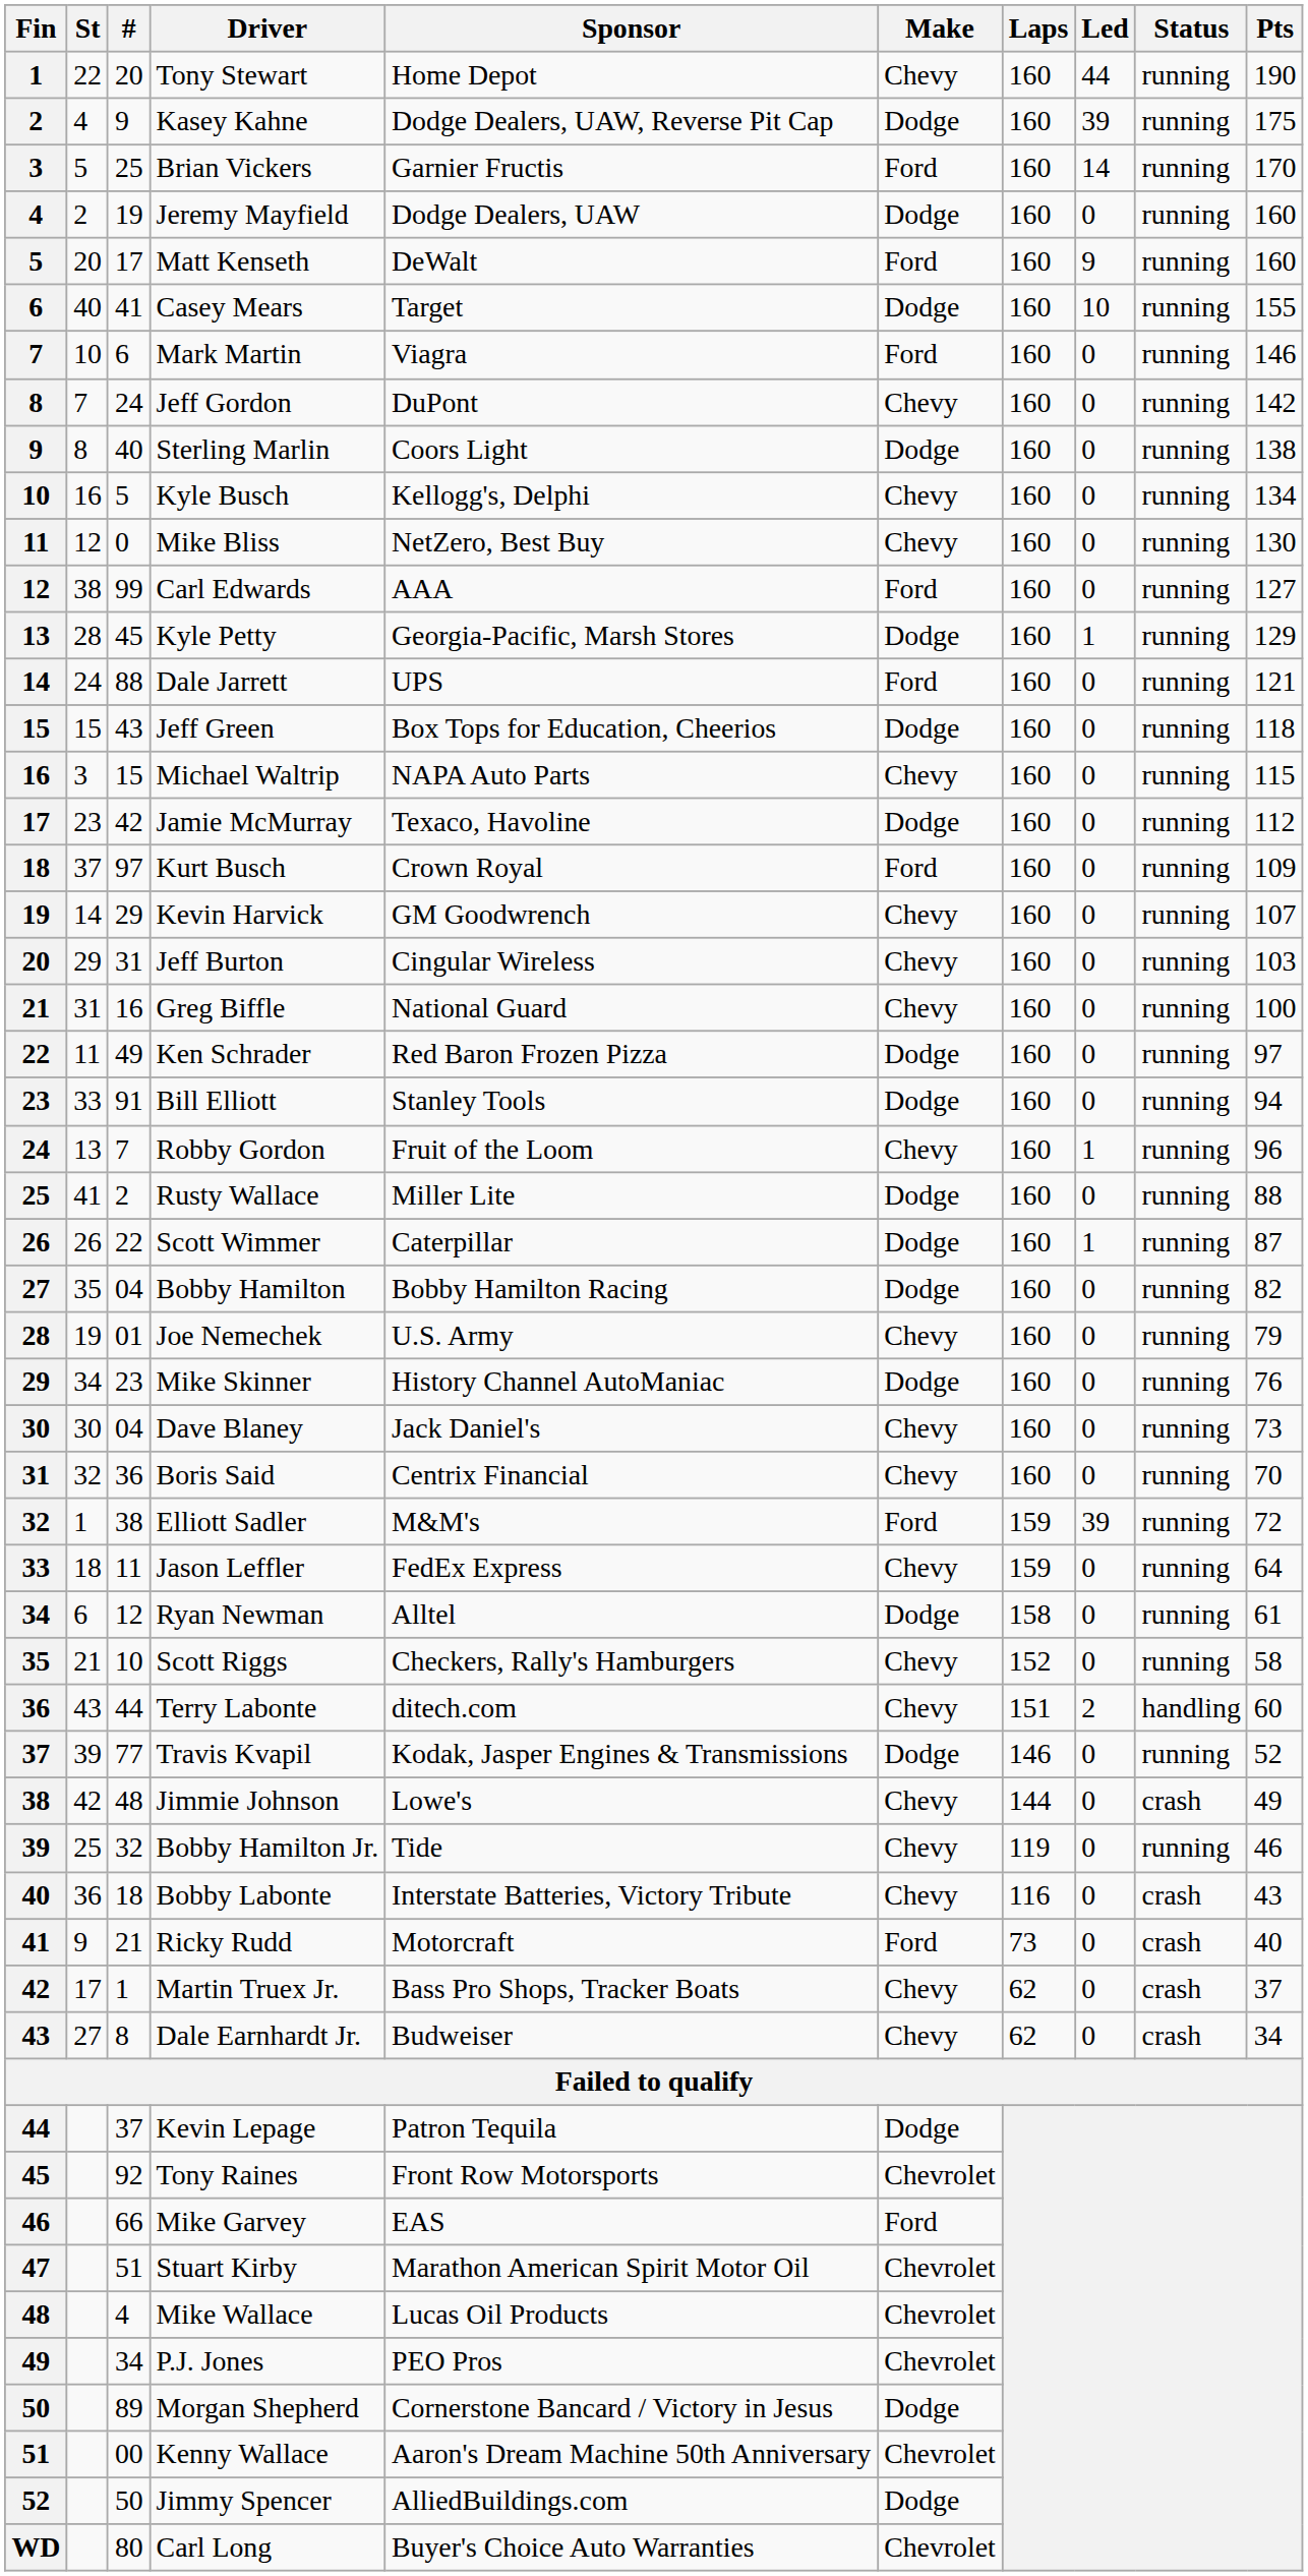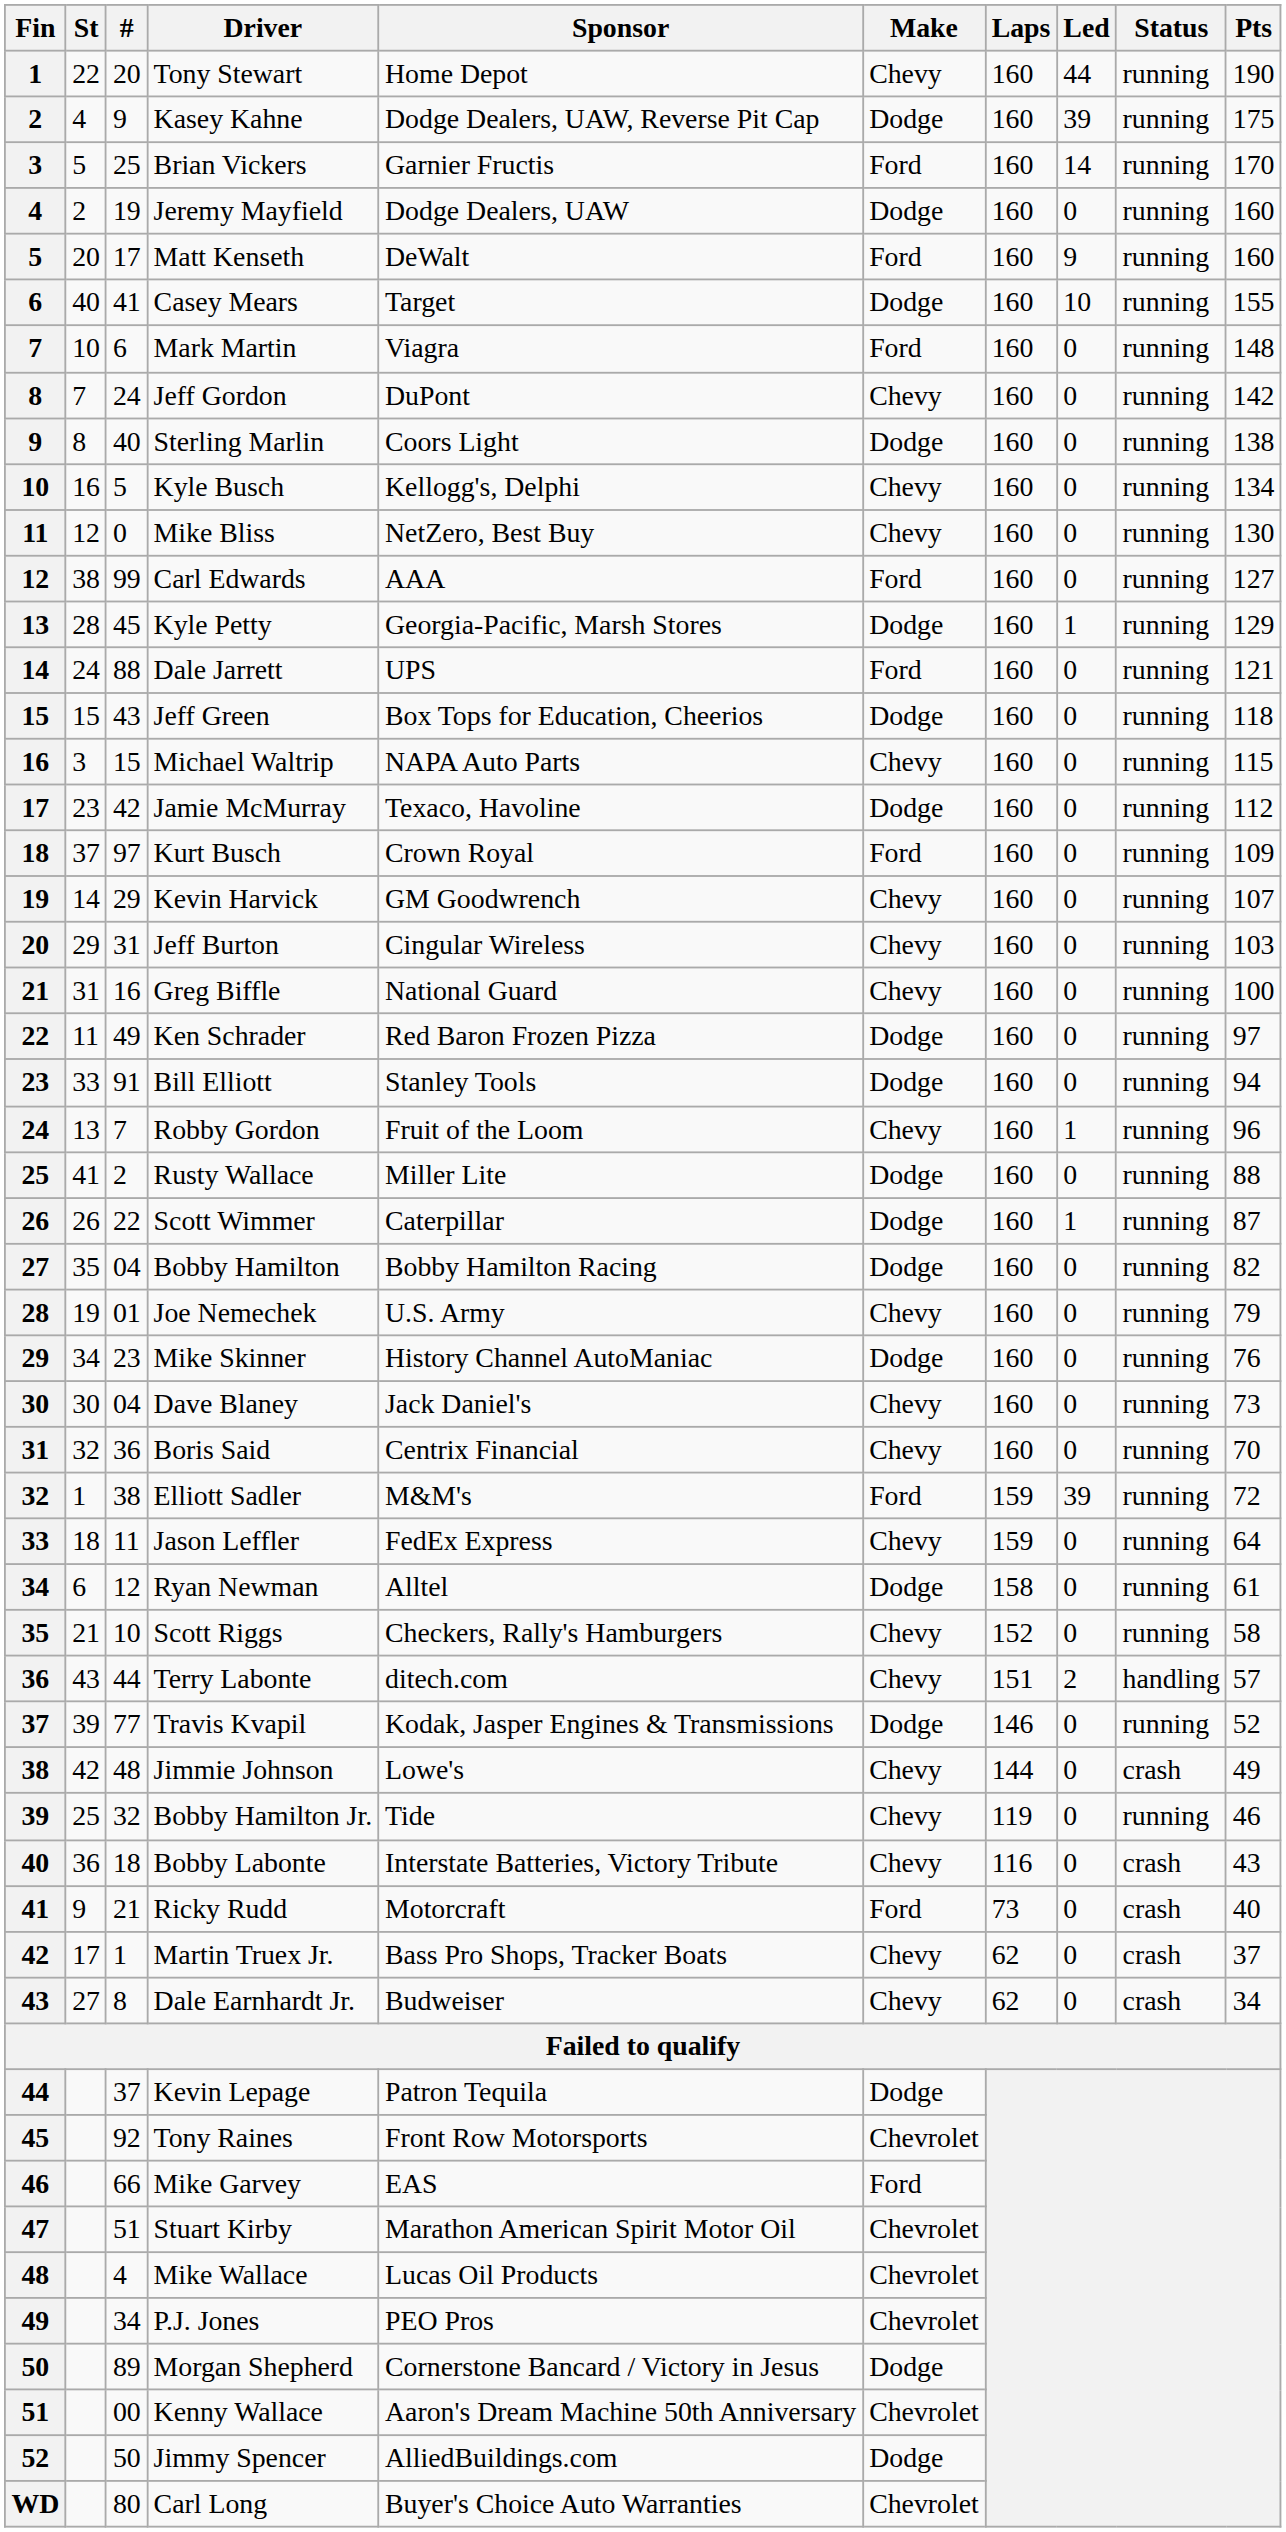 <table class="wikitable" style="font-size:95%">
 <tr>
 <th>Fin</th>
 <th>St</th>
 <th>#</th>
 <th>Driver</th>
 <th>Sponsor</th>
 <th>Make</th>
 <th>Laps</th>
 <th>Led</th>
 <th>Status</th>
 <th>Pts</th>
 </tr>
 <tr>
 <th>1</th>
 <td>22</td>
 <td>20</td>
 <td>Tony Stewart</td>
 <td>Home Depot</td>
 <td>Chevy</td>
 <td>160</td>
 <td>44</td>
 <td>running</td>
 <td>190</td>
 </tr>
 <tr>
 <th>2</th>
 <td>4</td>
 <td>9</td>
 <td>Kasey Kahne</td>
 <td>Dodge Dealers, UAW, Reverse Pit Cap</td>
 <td>Dodge</td>
 <td>160</td>
 <td>39</td>
 <td>running</td>
 <td>175</td>
 </tr>
 <tr>
 <th>3</th>
 <td>5</td>
 <td>25</td>
 <td>Brian Vickers</td>
 <td>Garnier Fructis</td>
 <td>Ford</td>
 <td>160</td>
 <td>14</td>
 <td>running</td>
 <td>170</td>
 </tr>
 <tr>
 <th>4</th>
 <td>2</td>
 <td>19</td>
 <td>Jeremy Mayfield</td>
 <td>Dodge Dealers, UAW</td>
 <td>Dodge</td>
 <td>160</td>
 <td>0</td>
 <td>running</td>
 <td>160</td>
 </tr>
 <tr>
 <th>5</th>
 <td>20</td>
 <td>17</td>
 <td>Matt Kenseth</td>
 <td>DeWalt</td>
 <td>Ford</td>
 <td>160</td>
 <td>9</td>
 <td>running</td>
 <td>160</td>
 </tr>
 <tr>
 <th>6</th>
 <td>40</td>
 <td>41</td>
 <td>Casey Mears</td>
 <td>Target</td>
 <td>Dodge</td>
 <td>160</td>
 <td>10</td>
 <td>running</td>
 <td>155</td>
 </tr>
 <tr>
 <th>7</th>
 <td>10</td>
 <td>6</td>
 <td>Mark Martin</td>
 <td>Viagra</td>
 <td>Ford</td>
 <td>160</td>
 <td>0</td>
 <td>running</td>
-<td>146</td>
+<td>148</td>
 </tr>
 <tr>
 <th>8</th>
 <td>7</td>
 <td>24</td>
 <td>Jeff Gordon</td>
 <td>DuPont</td>
 <td>Chevy</td>
 <td>160</td>
 <td>0</td>
 <td>running</td>
 <td>142</td>
 </tr>
 <tr>
 <th>9</th>
 <td>8</td>
 <td>40</td>
 <td>Sterling Marlin</td>
 <td>Coors Light</td>
 <td>Dodge</td>
 <td>160</td>
 <td>0</td>
 <td>running</td>
 <td>138</td>
 </tr>
 <tr>
 <th>10</th>
 <td>16</td>
 <td>5</td>
 <td>Kyle Busch</td>
 <td>Kellogg's, Delphi</td>
 <td>Chevy</td>
 <td>160</td>
 <td>0</td>
 <td>running</td>
 <td>134</td>
 </tr>
 <tr>
 <th>11</th>
 <td>12</td>
 <td>0</td>
 <td>Mike Bliss</td>
 <td>NetZero, Best Buy</td>
 <td>Chevy</td>
 <td>160</td>
 <td>0</td>
 <td>running</td>
 <td>130</td>
 </tr>
 <tr>
 <th>12</th>
 <td>38</td>
 <td>99</td>
 <td>Carl Edwards</td>
 <td>AAA</td>
 <td>Ford</td>
 <td>160</td>
 <td>0</td>
 <td>running</td>
 <td>127</td>
 </tr>
 <tr>
 <th>13</th>
 <td>28</td>
 <td>45</td>
 <td>Kyle Petty</td>
 <td>Georgia-Pacific, Marsh Stores</td>
 <td>Dodge</td>
 <td>160</td>
 <td>1</td>
 <td>running</td>
 <td>129</td>
 </tr>
 <tr>
 <th>14</th>
 <td>24</td>
 <td>88</td>
 <td>Dale Jarrett</td>
 <td>UPS</td>
 <td>Ford</td>
 <td>160</td>
 <td>0</td>
 <td>running</td>
 <td>121</td>
 </tr>
 <tr>
 <th>15</th>
 <td>15</td>
 <td>43</td>
 <td>Jeff Green</td>
 <td>Box Tops for Education, Cheerios</td>
 <td>Dodge</td>
 <td>160</td>
 <td>0</td>
 <td>running</td>
 <td>118</td>
 </tr>
 <tr>
 <th>16</th>
 <td>3</td>
 <td>15</td>
 <td>Michael Waltrip</td>
 <td>NAPA Auto Parts</td>
 <td>Chevy</td>
 <td>160</td>
 <td>0</td>
 <td>running</td>
 <td>115</td>
 </tr>
 <tr>
 <th>17</th>
 <td>23</td>
 <td>42</td>
 <td>Jamie McMurray</td>
 <td>Texaco, Havoline</td>
 <td>Dodge</td>
 <td>160</td>
 <td>0</td>
 <td>running</td>
 <td>112</td>
 </tr>
 <tr>
 <th>18</th>
 <td>37</td>
 <td>97</td>
 <td>Kurt Busch</td>
 <td>Crown Royal</td>
 <td>Ford</td>
 <td>160</td>
 <td>0</td>
 <td>running</td>
 <td>109</td>
 </tr>
 <tr>
 <th>19</th>
 <td>14</td>
 <td>29</td>
 <td>Kevin Harvick</td>
 <td>GM Goodwrench</td>
 <td>Chevy</td>
 <td>160</td>
 <td>0</td>
 <td>running</td>
 <td>107</td>
 </tr>
 <tr>
 <th>20</th>
 <td>29</td>
 <td>31</td>
 <td>Jeff Burton</td>
 <td>Cingular Wireless</td>
 <td>Chevy</td>
 <td>160</td>
 <td>0</td>
 <td>running</td>
 <td>103</td>
 </tr>
 <tr>
 <th>21</th>
 <td>31</td>
 <td>16</td>
 <td>Greg Biffle</td>
 <td>National Guard</td>
 <td>Chevy</td>
 <td>160</td>
 <td>0</td>
 <td>running</td>
 <td>100</td>
 </tr>
 <tr>
 <th>22</th>
 <td>11</td>
 <td>49</td>
 <td>Ken Schrader</td>
 <td>Red Baron Frozen Pizza</td>
 <td>Dodge</td>
 <td>160</td>
 <td>0</td>
 <td>running</td>
 <td>97</td>
 </tr>
 <tr>
 <th>23</th>
 <td>33</td>
 <td>91</td>
 <td>Bill Elliott</td>
 <td>Stanley Tools</td>
 <td>Dodge</td>
 <td>160</td>
 <td>0</td>
 <td>running</td>
 <td>94</td>
 </tr>
 <tr>
 <th>24</th>
 <td>13</td>
 <td>7</td>
 <td>Robby Gordon</td>
 <td>Fruit of the Loom</td>
 <td>Chevy</td>
 <td>160</td>
 <td>1</td>
 <td>running</td>
 <td>96</td>
 </tr>
 <tr>
 <th>25</th>
 <td>41</td>
 <td>2</td>
 <td>Rusty Wallace</td>
 <td>Miller Lite</td>
 <td>Dodge</td>
 <td>160</td>
 <td>0</td>
 <td>running</td>
 <td>88</td>
 </tr>
 <tr>
 <th>26</th>
 <td>26</td>
 <td>22</td>
 <td>Scott Wimmer</td>
 <td>Caterpillar</td>
 <td>Dodge</td>
 <td>160</td>
 <td>1</td>
 <td>running</td>
 <td>87</td>
 </tr>
 <tr>
 <th>27</th>
 <td>35</td>
 <td>04</td>
 <td>Bobby Hamilton</td>
 <td>Bobby Hamilton Racing</td>
 <td>Dodge</td>
 <td>160</td>
 <td>0</td>
 <td>running</td>
 <td>82</td>
 </tr>
 <tr>
 <th>28</th>
 <td>19</td>
 <td>01</td>
 <td>Joe Nemechek</td>
 <td>U.S. Army</td>
 <td>Chevy</td>
 <td>160</td>
 <td>0</td>
 <td>running</td>
 <td>79</td>
 </tr>
 <tr>
 <th>29</th>
 <td>34</td>
 <td>23</td>
 <td>Mike Skinner</td>
 <td>History Channel AutoManiac</td>
 <td>Dodge</td>
 <td>160</td>
 <td>0</td>
 <td>running</td>
 <td>76</td>
 </tr>
 <tr>
 <th>30</th>
 <td>30</td>
 <td>04</td>
 <td>Dave Blaney</td>
 <td>Jack Daniel's</td>
 <td>Chevy</td>
 <td>160</td>
 <td>0</td>
 <td>running</td>
 <td>73</td>
 </tr>
 <tr>
 <th>31</th>
 <td>32</td>
 <td>36</td>
 <td>Boris Said</td>
 <td>Centrix Financial</td>
 <td>Chevy</td>
 <td>160</td>
 <td>0</td>
 <td>running</td>
 <td>70</td>
 </tr>
 <tr>
 <th>32</th>
 <td>1</td>
 <td>38</td>
 <td>Elliott Sadler</td>
 <td>M&M's</td>
 <td>Ford</td>
 <td>159</td>
 <td>39</td>
 <td>running</td>
 <td>72</td>
 </tr>
 <tr>
 <th>33</th>
 <td>18</td>
 <td>11</td>
 <td>Jason Leffler</td>
 <td>FedEx Express</td>
 <td>Chevy</td>
 <td>159</td>
 <td>0</td>
 <td>running</td>
 <td>64</td>
 </tr>
 <tr>
 <th>34</th>
 <td>6</td>
 <td>12</td>
 <td>Ryan Newman</td>
 <td>Alltel</td>
 <td>Dodge</td>
 <td>158</td>
 <td>0</td>
 <td>running</td>
 <td>61</td>
 </tr>
 <tr>
 <th>35</th>
 <td>21</td>
 <td>10</td>
 <td>Scott Riggs</td>
 <td>Checkers, Rally's Hamburgers</td>
 <td>Chevy</td>
 <td>152</td>
 <td>0</td>
 <td>running</td>
 <td>58</td>
 </tr>
 <tr>
 <th>36</th>
 <td>43</td>
 <td>44</td>
 <td>Terry Labonte</td>
 <td>ditech.com</td>
 <td>Chevy</td>
 <td>151</td>
 <td>2</td>
 <td>handling</td>
-<td>60</td>
+<td>57</td>
 </tr>
 <tr>
 <th>37</th>
 <td>39</td>
 <td>77</td>
 <td>Travis Kvapil</td>
 <td>Kodak, Jasper Engines & Transmissions</td>
 <td>Dodge</td>
 <td>146</td>
 <td>0</td>
 <td>running</td>
 <td>52</td>
 </tr>
 <tr>
 <th>38</th>
 <td>42</td>
 <td>48</td>
 <td>Jimmie Johnson</td>
 <td>Lowe's</td>
 <td>Chevy</td>
 <td>144</td>
 <td>0</td>
 <td>crash</td>
 <td>49</td>
 </tr>
 <tr>
 <th>39</th>
 <td>25</td>
 <td>32</td>
 <td>Bobby Hamilton Jr.</td>
 <td>Tide</td>
 <td>Chevy</td>
 <td>119</td>
 <td>0</td>
 <td>running</td>
 <td>46</td>
 </tr>
 <tr>
 <th>40</th>
 <td>36</td>
 <td>18</td>
 <td>Bobby Labonte</td>
 <td>Interstate Batteries, Victory Tribute</td>
 <td>Chevy</td>
 <td>116</td>
 <td>0</td>
 <td>crash</td>
 <td>43</td>
 </tr>
 <tr>
 <th>41</th>
 <td>9</td>
 <td>21</td>
 <td>Ricky Rudd</td>
 <td>Motorcraft</td>
 <td>Ford</td>
 <td>73</td>
 <td>0</td>
 <td>crash</td>
 <td>40</td>
 </tr>
 <tr>
 <th>42</th>
 <td>17</td>
 <td>1</td>
 <td>Martin Truex Jr.</td>
 <td>Bass Pro Shops, Tracker Boats</td>
 <td>Chevy</td>
 <td>62</td>
 <td>0</td>
 <td>crash</td>
 <td>37</td>
 </tr>
 <tr>
 <th>43</th>
 <td>27</td>
 <td>8</td>
 <td>Dale Earnhardt Jr.</td>
 <td>Budweiser</td>
 <td>Chevy</td>
 <td>62</td>
 <td>0</td>
 <td>crash</td>
 <td>34</td>
 </tr>
 <tr>
 <th colspan="10">Failed to qualify</th>
 </tr>
 <tr>
 <th>44</th>
 <td></td>
 <td>37</td>
 <td>Kevin Lepage</td>
 <td>Patron Tequila</td>
 <td>Dodge</td>
 <th colspan="4" rowspan="10"></th>
 </tr>
 <tr>
 <th>45</th>
 <td></td>
 <td>92</td>
 <td>Tony Raines</td>
 <td>Front Row Motorsports</td>
 <td>Chevrolet</td>
 </tr>
 <tr>
 <th>46</th>
 <td></td>
 <td>66</td>
 <td>Mike Garvey</td>
 <td>EAS</td>
 <td>Ford</td>
 </tr>
 <tr>
 <th>47</th>
 <td></td>
 <td>51</td>
 <td>Stuart Kirby</td>
 <td>Marathon American Spirit Motor Oil</td>
 <td>Chevrolet</td>
 </tr>
 <tr>
 <th>48</th>
 <td></td>
 <td>4</td>
 <td>Mike Wallace</td>
 <td>Lucas Oil Products</td>
 <td>Chevrolet</td>
 </tr>
 <tr>
 <th>49</th>
 <td></td>
 <td>34</td>
 <td>P.J. Jones</td>
 <td>PEO Pros</td>
 <td>Chevrolet</td>
 </tr>
 <tr>
 <th>50</th>
 <td></td>
 <td>89</td>
 <td>Morgan Shepherd</td>
 <td>Cornerstone Bancard / Victory in Jesus</td>
 <td>Dodge</td>
 </tr>
 <tr>
 <th>51</th>
 <td></td>
 <td>00</td>
 <td>Kenny Wallace</td>
 <td>Aaron's Dream Machine 50th Anniversary</td>
 <td>Chevrolet</td>
 </tr>
 <tr>
 <th>52</th>
 <td></td>
 <td>50</td>
 <td>Jimmy Spencer</td>
 <td>AlliedBuildings.com</td>
 <td>Dodge</td>
 </tr>
 <tr>
 <th>WD</th>
 <td></td>
 <td>80</td>
 <td>Carl Long</td>
 <td>Buyer's Choice Auto Warranties</td>
 <td>Chevrolet</td>
 </tr>
 </table>
